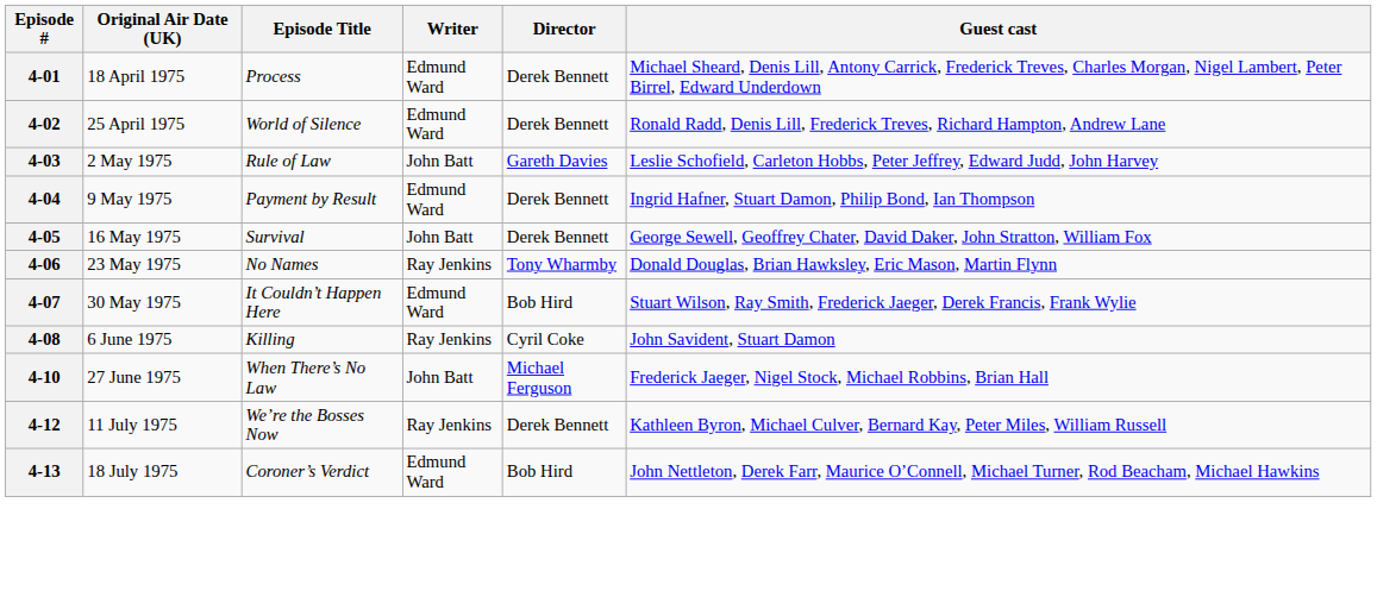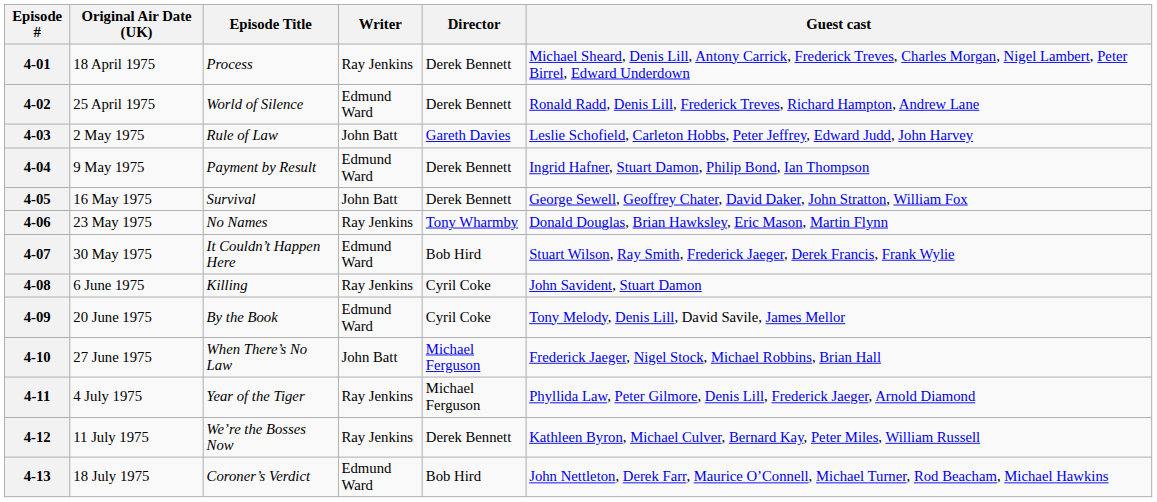 <table class="wikitable">
 <tr>
 <th>Episode #</th>
 <th>Original Air Date (UK)</th>
 <th>Episode Title</th>
 <th>Writer</th>
 <th>Director</th>
 <th>Guest cast</th>
 </tr>
 <tr>
 <th style="text-align:center;">4-01</th>
 <td>18 April 1975</td>
 <td><em>Process</em></td>
-<td>Edmund Ward</td>
+<td>Ray Jenkins</td>
 <td>Derek Bennett</td>
 <td><a href='#'>Michael Sheard</a>, <a href='#'>Denis Lill</a>, <a href='#'>Antony Carrick</a>, <a href='#'>Frederick Treves</a>, <a href='#'>Charles Morgan</a>, <a href='#'>Nigel Lambert</a>, <a href='#'>Peter Birrel</a>, <a href='#'>Edward Underdown</a></td>
 </tr>
 <tr>
 <th style="text-align:center;">4-02</th>
 <td>25 April 1975</td>
 <td><em>World of Silence</em></td>
 <td>Edmund Ward</td>
 <td>Derek Bennett</td>
 <td><a href='#'>Ronald Radd</a>, <a href='#'>Denis Lill</a>, <a href='#'>Frederick Treves</a>, <a href='#'>Richard Hampton</a>, <a href='#'>Andrew Lane</a></td>
 </tr>
 <tr>
 <th style="text-align:center;">4-03</th>
 <td>2 May 1975</td>
 <td><em>Rule of Law</em></td>
 <td>John Batt</td>
 <td><a href='#'>Gareth Davies</a></td>
 <td><a href='#'>Leslie Schofield</a>, <a href='#'>Carleton Hobbs</a>, <a href='#'>Peter Jeffrey</a>, <a href='#'>Edward Judd</a>, <a href='#'>John Harvey</a></td>
 </tr>
 <tr>
 <th style="text-align:center;">4-04</th>
 <td>9 May 1975</td>
 <td><em>Payment by Result</em></td>
 <td>Edmund Ward</td>
 <td>Derek Bennett</td>
 <td><a href='#'>Ingrid Hafner</a>, <a href='#'>Stuart Damon</a>, <a href='#'>Philip Bond</a>, <a href='#'>Ian Thompson</a></td>
 </tr>
 <tr>
 <th style="text-align:center;">4-05</th>
 <td>16 May 1975</td>
 <td><em>Survival</em></td>
 <td>John Batt</td>
 <td>Derek Bennett</td>
 <td><a href='#'>George Sewell</a>, <a href='#'>Geoffrey Chater</a>, <a href='#'>David Daker</a>, <a href='#'>John Stratton</a>, <a href='#'>William Fox</a></td>
 </tr>
 <tr>
 <th style="text-align:center;">4-06</th>
 <td>23 May 1975</td>
 <td><em>No Names</em></td>
 <td>Ray Jenkins</td>
 <td><a href='#'>Tony Wharmby</a></td>
 <td><a href='#'>Donald Douglas</a>, <a href='#'>Brian Hawksley</a>, <a href='#'>Eric Mason</a>, <a href='#'>Martin Flynn</a></td>
 </tr>
 <tr>
 <th style="text-align:center;">4-07</th>
 <td>30 May 1975</td>
 <td><em>It Couldn’t Happen Here</em></td>
 <td>Edmund Ward</td>
 <td>Bob Hird</td>
 <td><a href='#'>Stuart Wilson</a>, <a href='#'>Ray Smith</a>, <a href='#'>Frederick Jaeger</a>, <a href='#'>Derek Francis</a>, <a href='#'>Frank Wylie</a></td>
 </tr>
 <tr>
 <th style="text-align:center;">4-08</th>
 <td>6 June 1975</td>
 <td><em>Killing</em></td>
 <td>Ray Jenkins</td>
 <td>Cyril Coke</td>
 <td><a href='#'>John Savident</a>, <a href='#'>Stuart Damon</a></td>
 </tr>
 <tr>
+<th style="text-align:center;">4-09</th>
+<td>20 June 1975</td>
+<td><em>By the Book</em></td>
+<td>Edmund Ward</td>
+<td>Cyril Coke</td>
+<td><a href='#'>Tony Melody</a>, <a href='#'>Denis Lill</a>, David Savile, <a href='#'>James Mellor</a></td>
+</tr>
+<tr>
 <th style="text-align:center;">4-10</th>
 <td>27 June 1975</td>
 <td><em>When There’s No Law</em></td>
 <td>John Batt</td>
 <td><a href='#'>Michael Ferguson</a></td>
 <td><a href='#'>Frederick Jaeger</a>, <a href='#'>Nigel Stock</a>, <a href='#'>Michael Robbins</a>, <a href='#'>Brian Hall</a></td>
+</tr>
+<tr>
+<th style="text-align:center;">4-11</th>
+<td>4 July 1975</td>
+<td><em>Year of the Tiger</em></td>
+<td>Ray Jenkins</td>
+<td>Michael Ferguson</td>
+<td><a href='#'>Phyllida Law</a>, <a href='#'>Peter Gilmore</a>, <a href='#'>Denis Lill</a>, <a href='#'>Frederick Jaeger</a>, <a href='#'>Arnold Diamond</a></td>
 </tr>
 <tr>
 <th style="text-align:center;">4-12</th>
 <td>11 July 1975</td>
 <td><em>We’re the Bosses Now</em></td>
 <td>Ray Jenkins</td>
 <td>Derek Bennett</td>
 <td><a href='#'>Kathleen Byron</a>, <a href='#'>Michael Culver</a>, <a href='#'>Bernard Kay</a>, <a href='#'>Peter Miles</a>, <a href='#'>William Russell</a></td>
 </tr>
 <tr>
 <th style="text-align:center;">4-13</th>
 <td>18 July 1975</td>
 <td><em>Coroner’s Verdict</em></td>
 <td>Edmund Ward</td>
 <td>Bob Hird</td>
 <td><a href='#'>John Nettleton</a>, <a href='#'>Derek Farr</a>, <a href='#'>Maurice O’Connell</a>, <a href='#'>Michael Turner</a>, <a href='#'>Rod Beacham</a>, <a href='#'>Michael Hawkins</a></td>
 </tr>
 </table>
